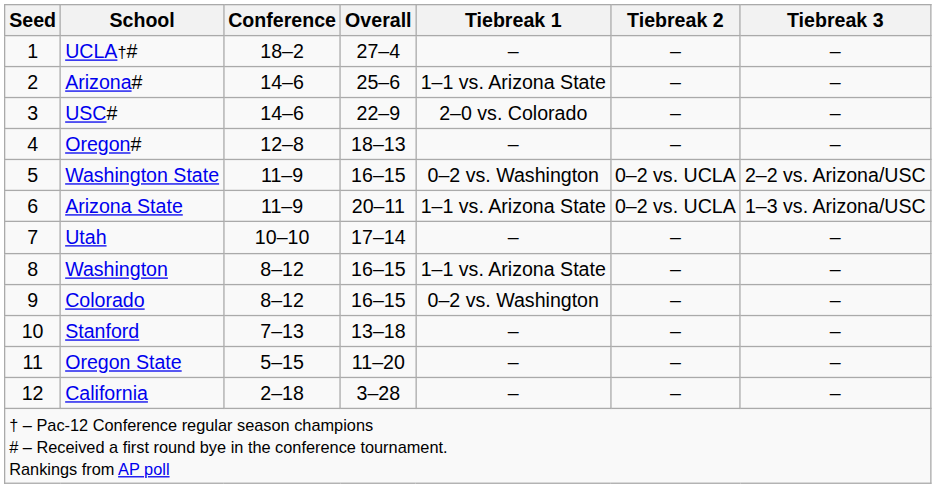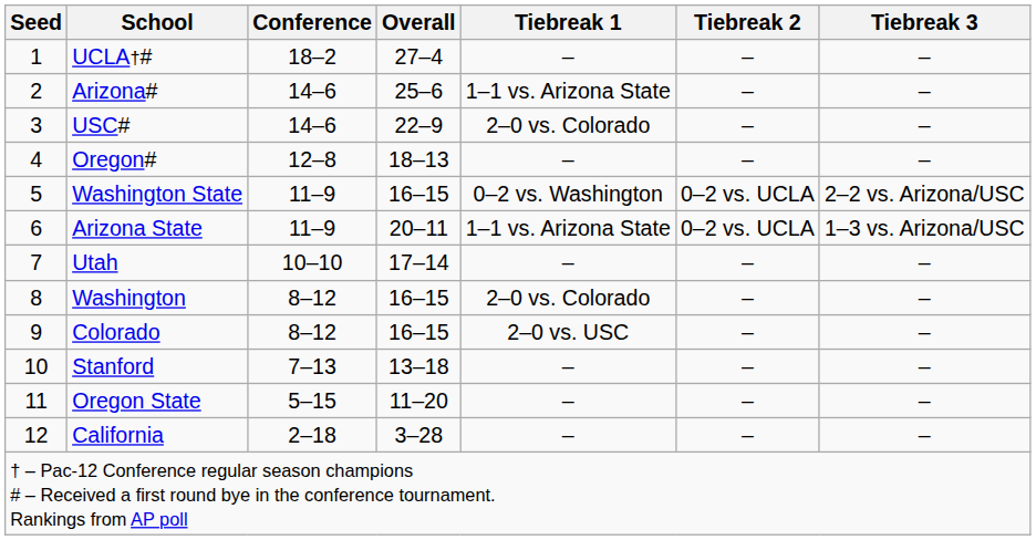 <table class="wikitable" style="white-space:nowrap; font-size:95%; text-align:center">
 <tr>
 <th>Seed</th>
 <th>School</th>
 <th>Conference</th>
 <th>Overall</th>
 <th>Tiebreak 1</th>
 <th>Tiebreak 2</th>
 <th>Tiebreak 3</th>
 </tr>
 <tr>
 <td>1</td>
 <td align=left><a href='#'>UCLA</a><small>†</small>#</td>
 <td>18–2</td>
 <td>27–4</td>
 <td>–</td>
 <td>–</td>
 <td>–</td>
 </tr>
 <tr>
 <td>2</td>
 <td align=left><a href='#'>Arizona</a>#</td>
 <td>14–6</td>
 <td>25–6</td>
 <td>1–1 vs. Arizona State</td>
 <td>–</td>
 <td>–</td>
 </tr>
 <tr>
 <td>3</td>
 <td align=left><a href='#'>USC</a>#</td>
 <td>14–6</td>
 <td>22–9</td>
 <td>2–0 vs. Colorado</td>
 <td>–</td>
 <td>–</td>
 </tr>
 <tr>
 <td>4</td>
 <td align=left><a href='#'>Oregon</a>#</td>
 <td>12–8</td>
 <td>18–13</td>
 <td>–</td>
 <td>–</td>
 <td>–</td>
 </tr>
 <tr>
 <td>5</td>
 <td align=left><a href='#'>Washington State</a></td>
 <td>11–9</td>
 <td>16–15</td>
 <td>0–2 vs. Washington</td>
 <td>0–2 vs. UCLA</td>
 <td>2–2 vs. Arizona/USC</td>
 </tr>
 <tr>
 <td>6</td>
 <td align=left><a href='#'>Arizona State</a></td>
 <td>11–9</td>
 <td>20–11</td>
 <td>1–1 vs. Arizona State</td>
 <td>0–2 vs. UCLA</td>
 <td>1–3 vs. Arizona/USC</td>
 </tr>
 <tr>
 <td>7</td>
 <td align=left><a href='#'>Utah</a></td>
 <td>10–10</td>
 <td>17–14</td>
 <td>–</td>
 <td>–</td>
 <td>–</td>
 </tr>
 <tr>
 <td>8</td>
 <td align=left><a href='#'>Washington</a></td>
 <td>8–12</td>
 <td>16–15</td>
-<td>1–1 vs. Arizona State</td>
+<td>2–0 vs. Colorado</td>
 <td>–</td>
 <td>–</td>
 </tr>
 <tr>
 <td>9</td>
 <td align=left><a href='#'>Colorado</a></td>
 <td>8–12</td>
 <td>16–15</td>
-<td>0–2 vs. Washington</td>
+<td>2–0 vs. USC</td>
 <td>–</td>
 <td>–</td>
 </tr>
 <tr>
 <td>10</td>
 <td align=left><a href='#'>Stanford</a></td>
 <td>7–13</td>
 <td>13–18</td>
 <td>–</td>
 <td>–</td>
 <td>–</td>
 </tr>
 <tr>
 <td>11</td>
 <td align=left><a href='#'>Oregon State</a></td>
 <td>5–15</td>
 <td>11–20</td>
 <td>–</td>
 <td>–</td>
 <td>–</td>
 </tr>
 <tr>
 <td>12</td>
 <td align=left><a href='#'>California</a></td>
 <td>2–18</td>
 <td>3–28</td>
 <td>–</td>
 <td>–</td>
 <td>–</td>
 </tr>
 <tr>
 <td colspan=10 align=left><small>† – Pac-12 Conference regular season champions<br># – Received a first round bye in the conference tournament.<br>Rankings from <a href='#'>AP poll</a><br></small></td>
 </tr>
 </table>
